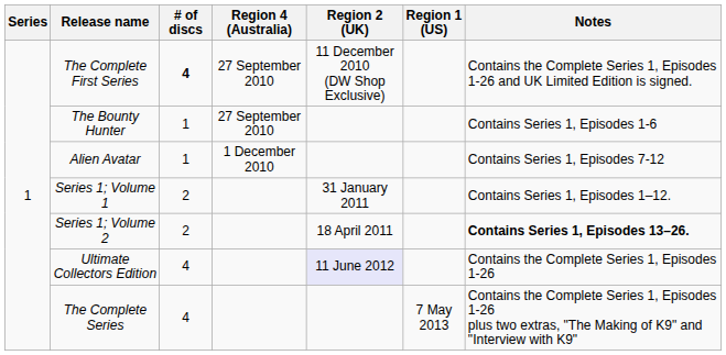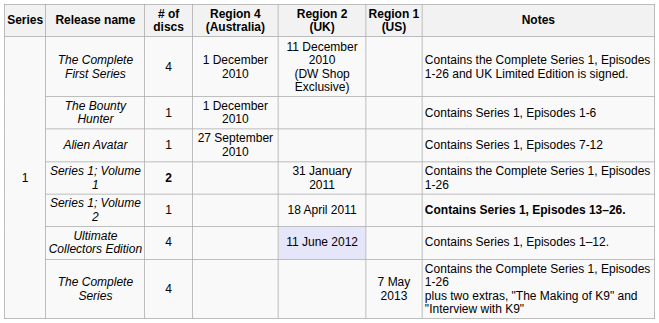 <table class="wikitable">
 <tr>
 <th>Series</th>
 <th>Release name</th>
 <th># of discs</th>
 <th>Region 4 <br>(Australia)</th>
 <th>Region 2 <br>(UK)</th>
 <th>Region 1 <br>(US)</th>
 <th>Notes</th>
 </tr>
 <tr>
 <td style="text-align:center;" rowspan="7">1</td>
 <td style="text-align:center;"><em>The Complete First Series</em></td>
-<td style="text-align:center;"><strong>4</strong></td>
-<td style="text-align:center;">27 September 2010</td>
+<td style="text-align:center;">4</td>
+<td style="text-align:center;">1 December 2010</td>
 <td style="text-align:center;">11 December 2010 <br>(DW Shop Exclusive)</td>
 <td></td>
 <td>Contains the Complete Series 1, Episodes 1-26 and UK Limited Edition is signed.</td>
 </tr>
 <tr>
 <td style="text-align:center;"><em>The Bounty Hunter</em></td>
 <td style="text-align:center;">1</td>
-<td style="text-align:center;">27 September 2010</td>
+<td style="text-align:center;">1 December 2010</td>
 <td></td>
 <td></td>
 <td>Contains Series 1, Episodes 1-6</td>
 </tr>
 <tr>
 <td style="text-align:center;"><em>Alien Avatar</em></td>
 <td style="text-align:center;">1</td>
-<td style="text-align:center;">1 December 2010</td>
+<td style="text-align:center;">27 September 2010</td>
 <td></td>
 <td></td>
 <td>Contains Series 1, Episodes 7-12</td>
 </tr>
 <tr>
 <td style="text-align:center;"><em>Series 1; Volume 1</em></td>
-<td style="text-align:center;">2</td>
+<td style="text-align:center;"><strong>2</strong></td>
 <td></td>
 <td style="text-align:center;">31 January 2011</td>
 <td></td>
-<td>Contains Series 1, Episodes 1–12.</td>
+<td>Contains the Complete Series 1, Episodes 1-26</td>
 </tr>
 <tr>
 <td style="text-align:center;"><em>Series 1; Volume 2</em></td>
-<td style="text-align:center;">2</td>
+<td style="text-align:center;">1</td>
 <td></td>
 <td style="text-align:center;">18 April 2011</td>
 <td></td>
 <td><strong>Contains Series 1, Episodes 13–26.</strong></td>
 </tr>
 <tr>
 <td style="text-align:center;"><em>Ultimate Collectors Edition</em></td>
 <td style="text-align:center;">4</td>
 <td></td>
 <td style="background: lavender; text-align:center;">11 June 2012</td>
 <td></td>
-<td>Contains the Complete Series 1, Episodes 1-26</td>
+<td>Contains Series 1, Episodes 1–12.</td>
 </tr>
 <tr>
 <td style="text-align:center;"><em>The Complete Series</em></td>
 <td style="text-align:center;">4</td>
 <td></td>
 <td></td>
 <td style="text-align:center;">7 May 2013</td>
 <td>Contains the Complete Series 1, Episodes 1-26<br>plus two extras, "The Making of K9" and "Interview with K9"</td>
 </tr>
 </table>
